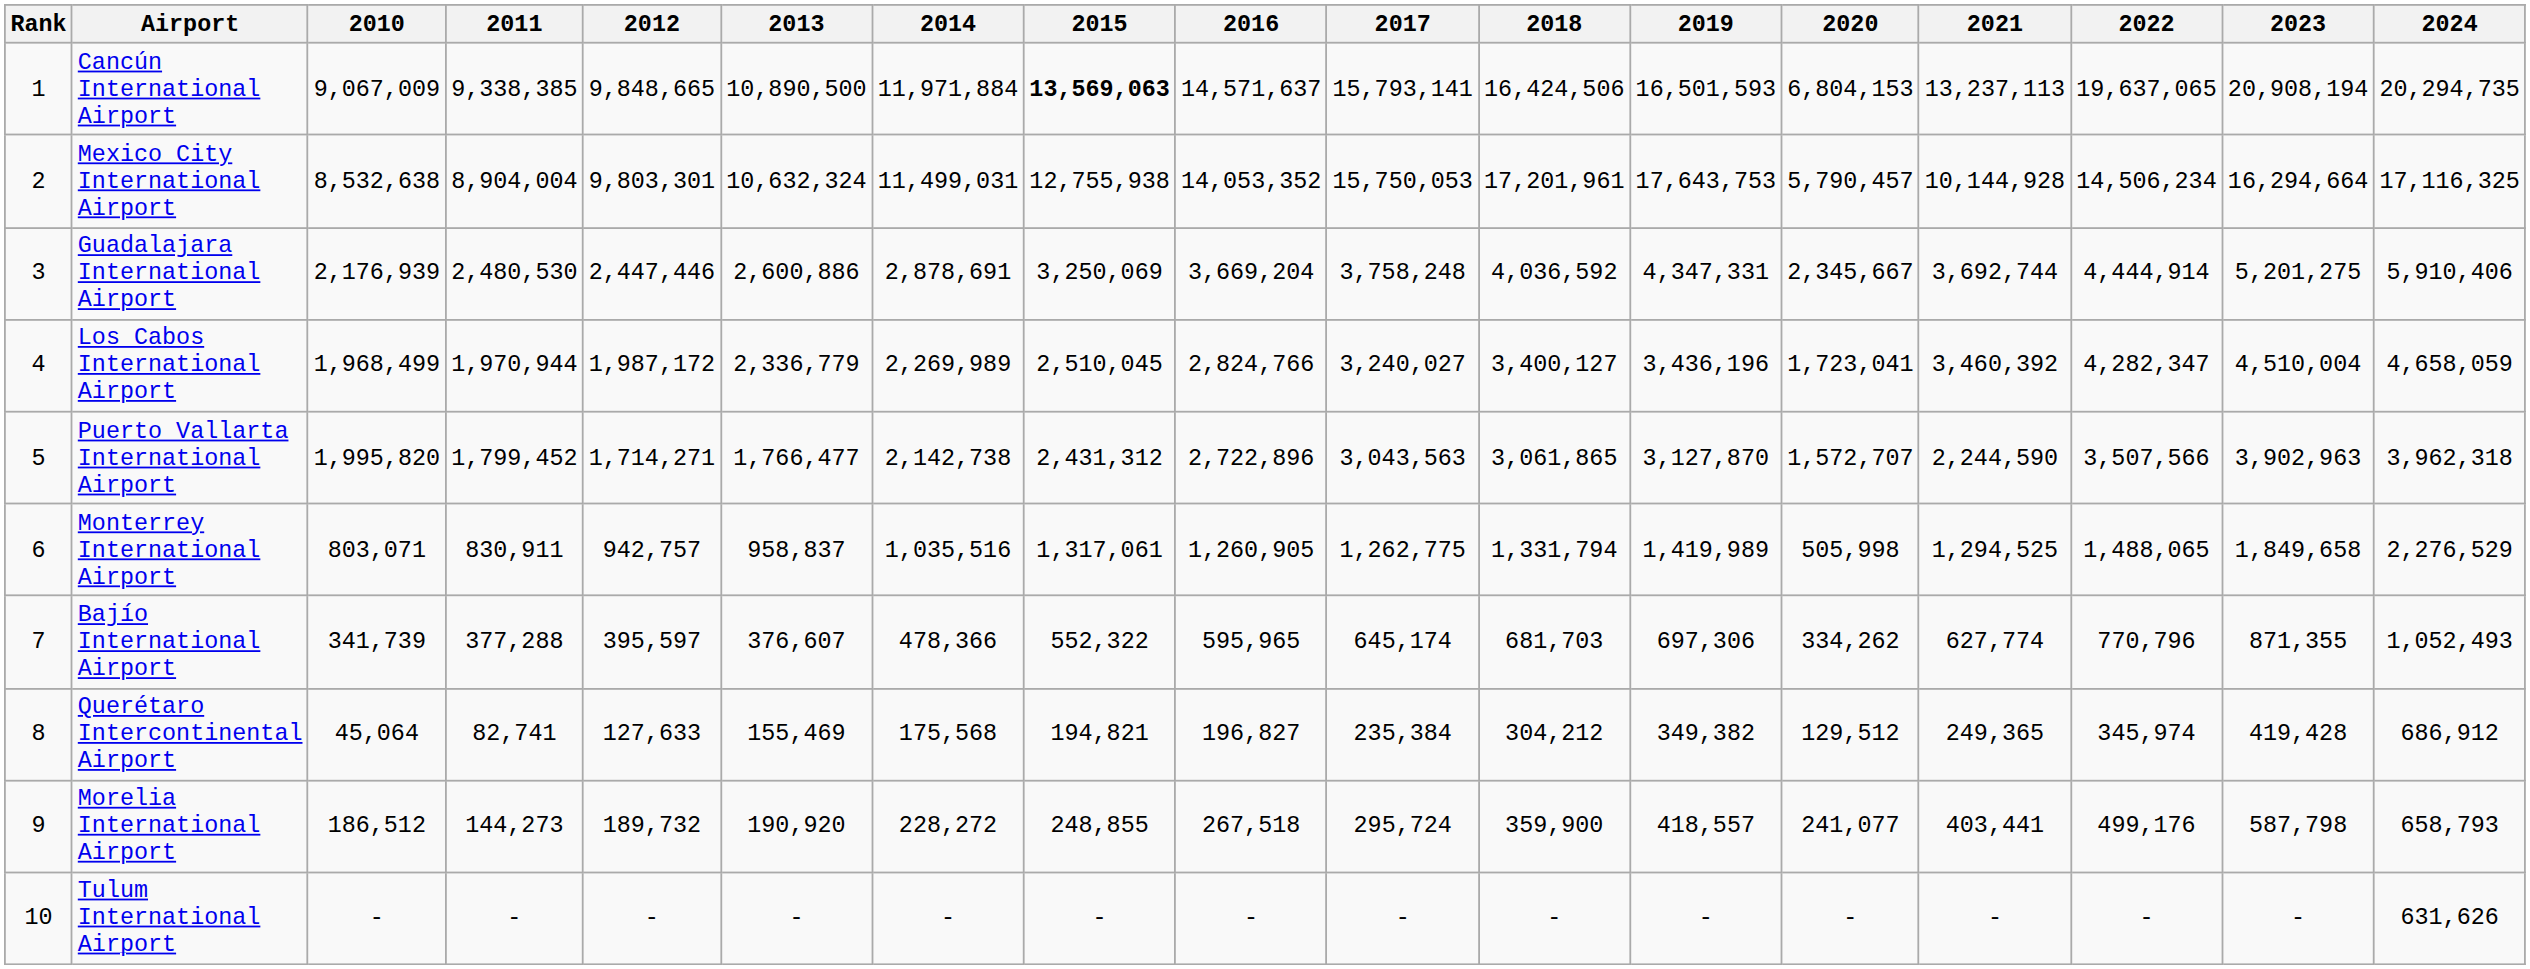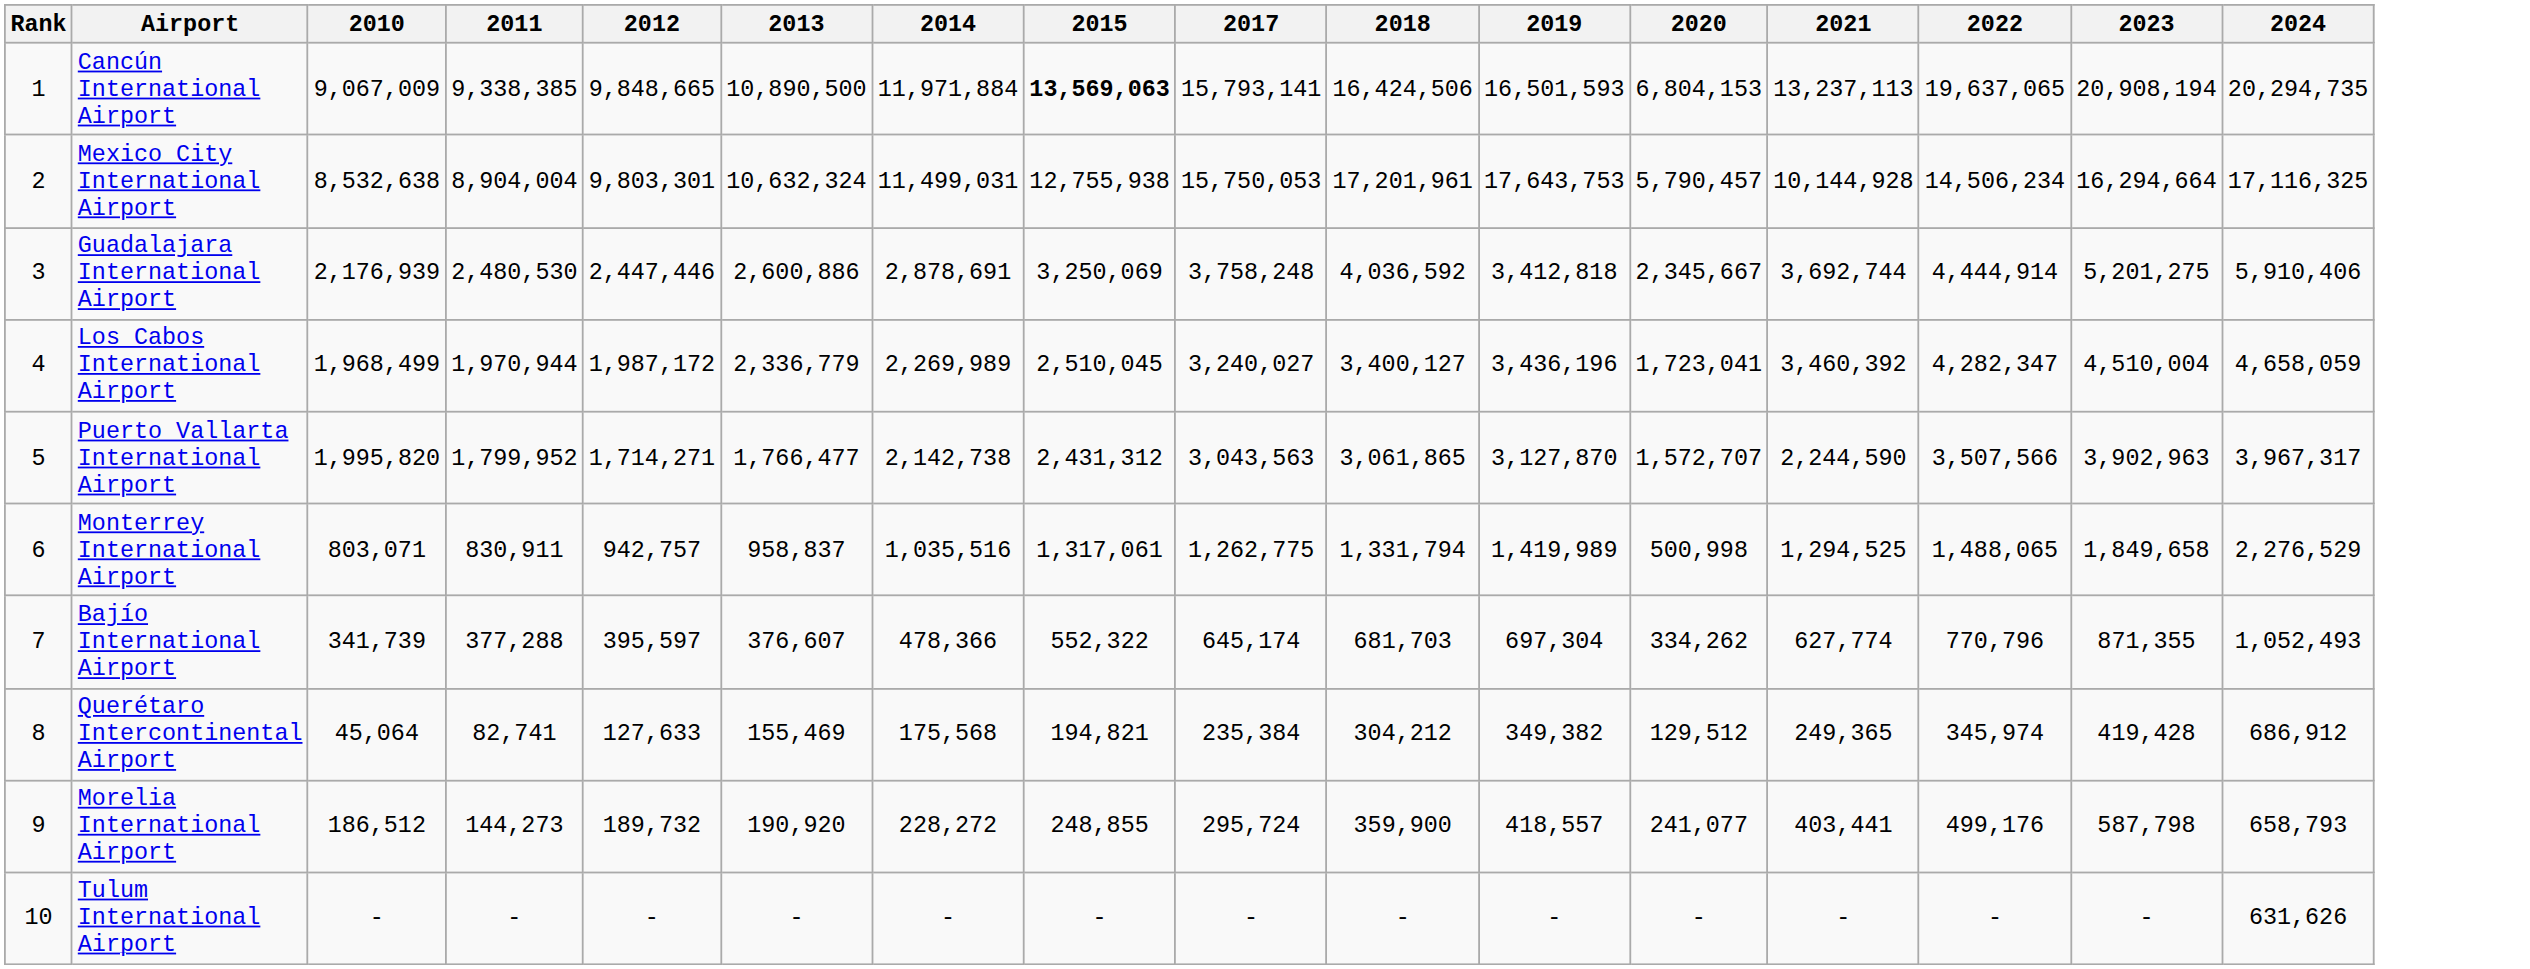 <table class="wikitable">
 <tr>
 <th>Rank</th>
 <th>Airport</th>
 <th style="width:60px">2010</th>
 <th style="width:60px">2011</th>
 <th style="width:60px">2012</th>
 <th style="width:60px">2013</th>
 <th style="width:60px">2014</th>
 <th style="width:60px">2015</th>
-<th style="width:60px">2016</th>
 <th style="width:60px">2017</th>
 <th style="width:60px">2018</th>
 <th style="width:60px">2019</th>
 <th style="width:60px">2020</th>
 <th style="width:60px">2021</th>
 <th style="width:60px">2022</th>
 <th style="width:60px">2023</th>
 <th style="width:60px">2024</th>
 </tr>
 <tr>
 <td align=center>1</td>
 <td><a href='#'>Cancún International Airport</a></td>
 <td align="center">9,067,009</td>
 <td align="center">9,338,385</td>
 <td align="center">9,848,665</td>
 <td align="center">10,890,500</td>
 <td align="center">11,971,884</td>
 <td align="center"><strong>13,569,063</strong></td>
-<td align="center">14,571,637</td>
 <td align="center">15,793,141</td>
 <td align="center">16,424,506</td>
 <td align="center">16,501,593</td>
 <td align="center">6,804,153</td>
 <td align="center">13,237,113</td>
 <td align="center">19,637,065</td>
 <td align="center">20,908,194</td>
 <td align="center">20,294,735</td>
 </tr>
 <tr>
 <td align=center>2</td>
 <td><a href='#'>Mexico City International Airport</a></td>
 <td align="center">8,532,638</td>
 <td align="center">8,904,004</td>
 <td align="center">9,803,301</td>
 <td align="center">10,632,324</td>
 <td align="center">11,499,031</td>
 <td align="center">12,755,938</td>
-<td align="center">14,053,352</td>
 <td align="center">15,750,053</td>
 <td align="center">17,201,961</td>
 <td align="center">17,643,753</td>
 <td align="center">5,790,457</td>
 <td align="center">10,144,928</td>
 <td align="center">14,506,234</td>
 <td align="center">16,294,664</td>
 <td align="center">17,116,325</td>
 </tr>
 <tr>
 <td align=center>3</td>
 <td><a href='#'>Guadalajara International Airport</a></td>
 <td align="center">2,176,939</td>
 <td align="center">2,480,530</td>
 <td align="center">2,447,446</td>
 <td align="center">2,600,886</td>
 <td align="center">2,878,691</td>
 <td align="center">3,250,069</td>
-<td align="center">3,669,204</td>
 <td align="center">3,758,248</td>
 <td align="center">4,036,592</td>
-<td align="center">4,347,331</td>
+<td align="center">3,412,818</td>
 <td align="center">2,345,667</td>
 <td align="center">3,692,744</td>
 <td align="center">4,444,914</td>
 <td align="center">5,201,275</td>
 <td align="center">5,910,406</td>
 </tr>
 <tr>
 <td align=center>4</td>
 <td><a href='#'>Los Cabos International Airport</a></td>
 <td align="center">1,968,499</td>
 <td align="center">1,970,944</td>
 <td align="center">1,987,172</td>
 <td align="center">2,336,779</td>
 <td align="center">2,269,989</td>
 <td align="center">2,510,045</td>
-<td align="center">2,824,766</td>
 <td align="center">3,240,027</td>
 <td align="center">3,400,127</td>
 <td align="center">3,436,196</td>
 <td align="center">1,723,041</td>
 <td align="center">3,460,392</td>
 <td align="center">4,282,347</td>
 <td align="center">4,510,004</td>
 <td align="center">4,658,059</td>
 </tr>
 <tr>
 <td align=center>5</td>
 <td><a href='#'>Puerto Vallarta International Airport</a></td>
 <td align="center">1,995,820</td>
-<td align="center">1,799,452</td>
+<td align="center">1,799,952</td>
 <td align="center">1,714,271</td>
 <td align="center">1,766,477</td>
 <td align="center">2,142,738</td>
 <td align="center">2,431,312</td>
-<td align="center">2,722,896</td>
 <td align="center">3,043,563</td>
 <td align="center">3,061,865</td>
 <td align="center">3,127,870</td>
 <td align="center">1,572,707</td>
 <td align="center">2,244,590</td>
 <td align="center">3,507,566</td>
 <td align="center">3,902,963</td>
-<td align="center">3,962,318</td>
+<td align="center">3,967,317</td>
 </tr>
 <tr>
 <td align=center>6</td>
 <td><a href='#'>Monterrey International Airport</a></td>
 <td align="center">803,071</td>
 <td align="center">830,911</td>
 <td align="center">942,757</td>
 <td align="center">958,837</td>
 <td align="center">1,035,516</td>
 <td align="center">1,317,061</td>
-<td align="center">1,260,905</td>
 <td align="center">1,262,775</td>
 <td align="center">1,331,794</td>
 <td align="center">1,419,989</td>
-<td align="center">505,998</td>
+<td align="center">500,998</td>
 <td align="center">1,294,525</td>
 <td align="center">1,488,065</td>
 <td align="center">1,849,658</td>
 <td align="center">2,276,529</td>
 </tr>
 <tr>
 <td align=center>7</td>
 <td><a href='#'>Bajío International Airport</a></td>
 <td align="center">341,739</td>
 <td align="center">377,288</td>
 <td align="center">395,597</td>
 <td align="center">376,607</td>
 <td align="center">478,366</td>
 <td align="center">552,322</td>
-<td align="center">595,965</td>
 <td align="center">645,174</td>
 <td align="center">681,703</td>
-<td align="center">697,306</td>
+<td align="center">697,304</td>
 <td align="center">334,262</td>
 <td align="center">627,774</td>
 <td align="center">770,796</td>
 <td align="center">871,355</td>
 <td align="center">1,052,493</td>
 </tr>
 <tr>
 <td align=center>8</td>
 <td><a href='#'>Querétaro Intercontinental Airport</a></td>
 <td align="center">45,064</td>
 <td align="center">82,741</td>
 <td align="center">127,633</td>
 <td align="center">155,469</td>
 <td align="center">175,568</td>
 <td align="center">194,821</td>
-<td align="center">196,827</td>
 <td align="center">235,384</td>
 <td align="center">304,212</td>
 <td align="center">349,382</td>
 <td align="center">129,512</td>
 <td align="center">249,365</td>
 <td align="center">345,974</td>
 <td align="center">419,428</td>
 <td align="center">686,912</td>
 </tr>
 <tr>
 <td align=center>9</td>
 <td><a href='#'>Morelia International Airport</a></td>
 <td align="center">186,512</td>
 <td align="center">144,273</td>
 <td align="center">189,732</td>
 <td align="center">190,920</td>
 <td align="center">228,272</td>
 <td align="center">248,855</td>
-<td align="center">267,518</td>
 <td align="center">295,724</td>
 <td align="center">359,900</td>
 <td align="center">418,557</td>
 <td align="center">241,077</td>
 <td align="center">403,441</td>
 <td align="center">499,176</td>
 <td align="center">587,798</td>
 <td align="center">658,793</td>
 </tr>
 <tr>
 <td align=center>10</td>
 <td><a href='#'>Tulum International Airport</a></td>
 <td align="center">-</td>
 <td align="center">-</td>
 <td align="center">-</td>
 <td align="center">-</td>
 <td align="center">-</td>
 <td align="center">-</td>
 <td align="center">-</td>
 <td align="center">-</td>
 <td align="center">-</td>
 <td align="center">-</td>
 <td align="center">-</td>
 <td align="center">-</td>
 <td align="center">-</td>
-<td align="center">-</td>
 <td align="center">631,626</td>
 </tr>
 </table>
